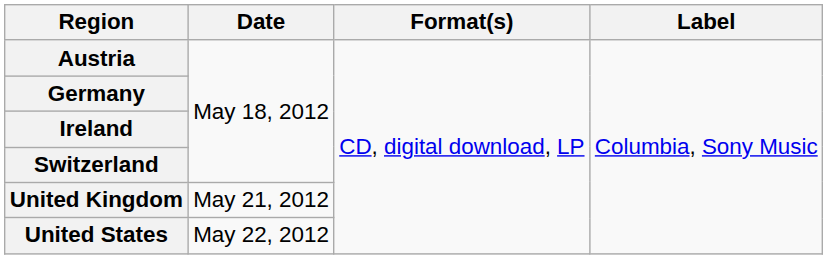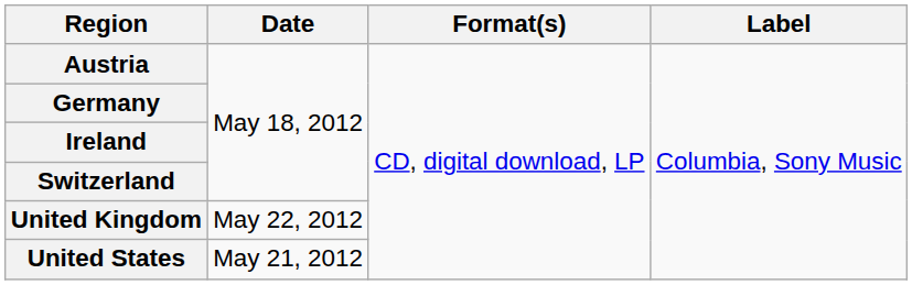 <table class="wikitable plainrowheaders">
 <tr>
 <th scope="col">Region</th>
 <th scope="col">Date</th>
 <th scope="col">Format(s)</th>
 <th scope="col">Label</th>
 </tr>
 <tr>
 <th scope="row">Austria</th>
 <td rowspan="4">May 18, 2012</td>
 <td rowspan="6"><a href='#'>CD</a>, <a href='#'>digital download</a>, <a href='#'>LP</a></td>
 <td rowspan="6"><a href='#'>Columbia</a>, <a href='#'>Sony Music</a></td>
 </tr>
 <tr>
 <th scope="row">Germany</th>
 </tr>
 <tr>
 <th scope="row">Ireland</th>
 </tr>
 <tr>
 <th scope="row">Switzerland</th>
 </tr>
 <tr>
 <th scope="row">United Kingdom</th>
-<td>May 21, 2012</td>
+<td>May 22, 2012</td>
 </tr>
 <tr>
 <th scope="row">United States</th>
-<td>May 22, 2012</td>
+<td>May 21, 2012</td>
 </tr>
 </table>
